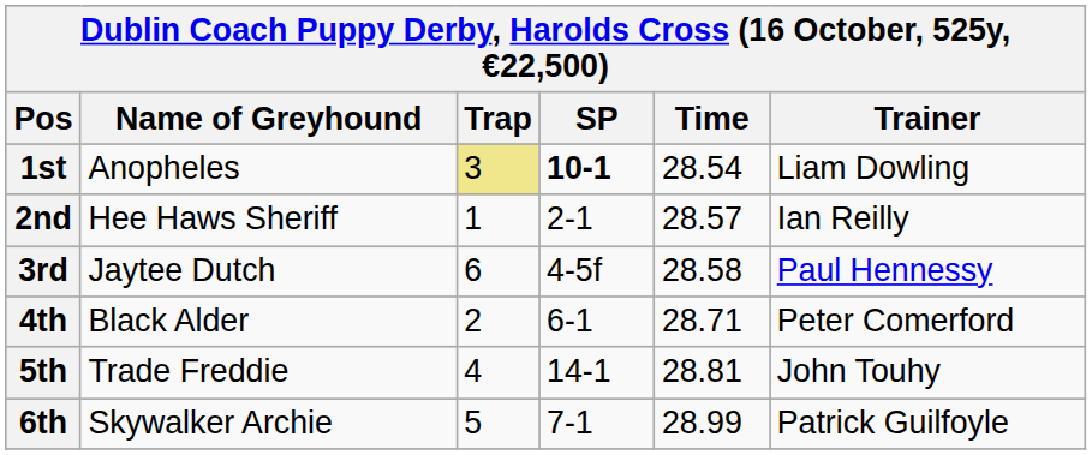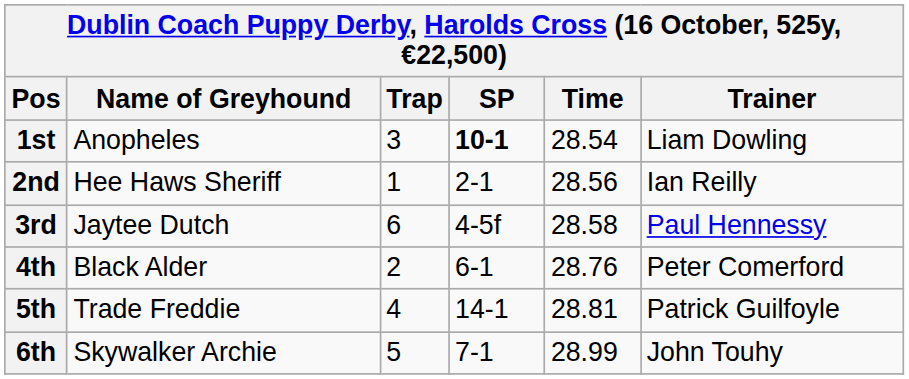 <table class="wikitable">
 <tr>
 <th colspan="6"><a href='#'>Dublin Coach Puppy Derby</a>, <a href='#'>Harolds Cross</a> (16 October, 525y, €22,500)</th>
 </tr>
 <tr>
 <th width=30>Pos</th>
 <th width=180>Name of Greyhound</th>
 <th width=30>Trap</th>
 <th width=50>SP</th>
 <th width=50>Time</th>
 <th width=150>Trainer</th>
 </tr>
 <tr>
 <th>1st</th>
 <td>Anopheles</td>
-<td style="background: khaki;">3</td>
+<td>3</td>
 <td><strong>10-1</strong></td>
 <td>28.54</td>
 <td>Liam Dowling</td>
 </tr>
 <tr>
 <th>2nd</th>
 <td>Hee Haws Sheriff</td>
 <td>1</td>
 <td>2-1</td>
-<td>28.57</td>
+<td>28.56</td>
 <td>Ian Reilly</td>
 </tr>
 <tr>
 <th>3rd</th>
 <td>Jaytee Dutch</td>
 <td>6</td>
 <td>4-5f</td>
 <td>28.58</td>
 <td><a href='#'>Paul Hennessy</a></td>
 </tr>
 <tr>
 <th>4th</th>
 <td>Black Alder</td>
 <td>2</td>
 <td>6-1</td>
-<td>28.71</td>
+<td>28.76</td>
 <td>Peter Comerford</td>
 </tr>
 <tr>
 <th>5th</th>
 <td>Trade Freddie</td>
 <td>4</td>
 <td>14-1</td>
 <td>28.81</td>
-<td>John Touhy</td>
+<td>Patrick Guilfoyle</td>
 </tr>
 <tr>
 <th>6th</th>
 <td>Skywalker Archie</td>
 <td>5</td>
 <td>7-1</td>
 <td>28.99</td>
-<td>Patrick Guilfoyle</td>
+<td>John Touhy</td>
 </tr>
 </table>
